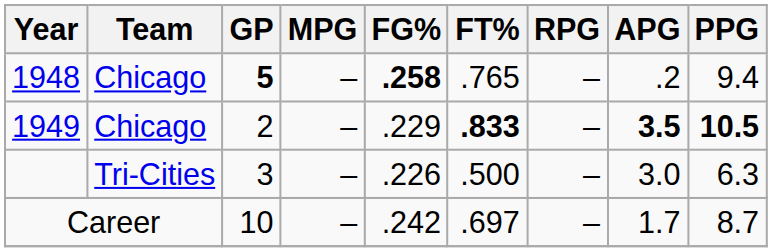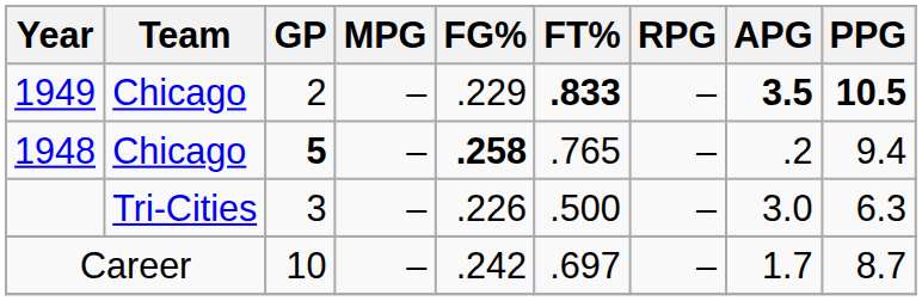 <table class="wikitable sortable" style="font-size:95%; text-align:right">
 <tr>
 <th>Year</th>
 <th>Team</th>
 <th>GP</th>
 <th>MPG</th>
 <th>FG%</th>
 <th>FT%</th>
 <th>RPG</th>
 <th>APG</th>
 <th>PPG</th>
 </tr>
 <tr>
+<td style="text-align:left;"><a href='#'>1949</a></td>
+<td style="text-align:left;"><a href='#'>Chicago</a></td>
+<td>2</td>
+<td>–</td>
+<td>.229</td>
+<td><strong>.833</strong></td>
+<td>–</td>
+<td><strong>3.5</strong></td>
+<td><strong>10.5</strong></td>
+</tr>
+<tr>
 <td style="text-align:left;"><a href='#'>1948</a></td>
 <td style="text-align:left;"><a href='#'>Chicago</a></td>
 <td><strong>5</strong></td>
 <td>–</td>
 <td><strong>.258</strong></td>
 <td>.765</td>
 <td>–</td>
 <td>.2</td>
 <td>9.4</td>
-</tr>
-<tr>
-<td style="text-align:left;"><a href='#'>1949</a></td>
-<td style="text-align:left;"><a href='#'>Chicago</a></td>
-<td>2</td>
-<td>–</td>
-<td>.229</td>
-<td><strong>.833</strong></td>
-<td>–</td>
-<td><strong>3.5</strong></td>
-<td><strong>10.5</strong></td>
 </tr>
 <tr>
 <td style="text-align:left;"></td>
 <td style="text-align:left;"><a href='#'>Tri-Cities</a></td>
 <td>3</td>
 <td>–</td>
 <td>.226</td>
 <td>.500</td>
 <td>–</td>
 <td>3.0</td>
 <td>6.3</td>
 </tr>
 <tr>
 </tr>
 <tr class="sortbottom">
 <td style="text-align:center;" colspan="2">Career</td>
 <td>10</td>
 <td>–</td>
 <td>.242</td>
 <td>.697</td>
 <td>–</td>
 <td>1.7</td>
 <td>8.7</td>
 </tr>
 <tr>
 </tr>
 </table>
